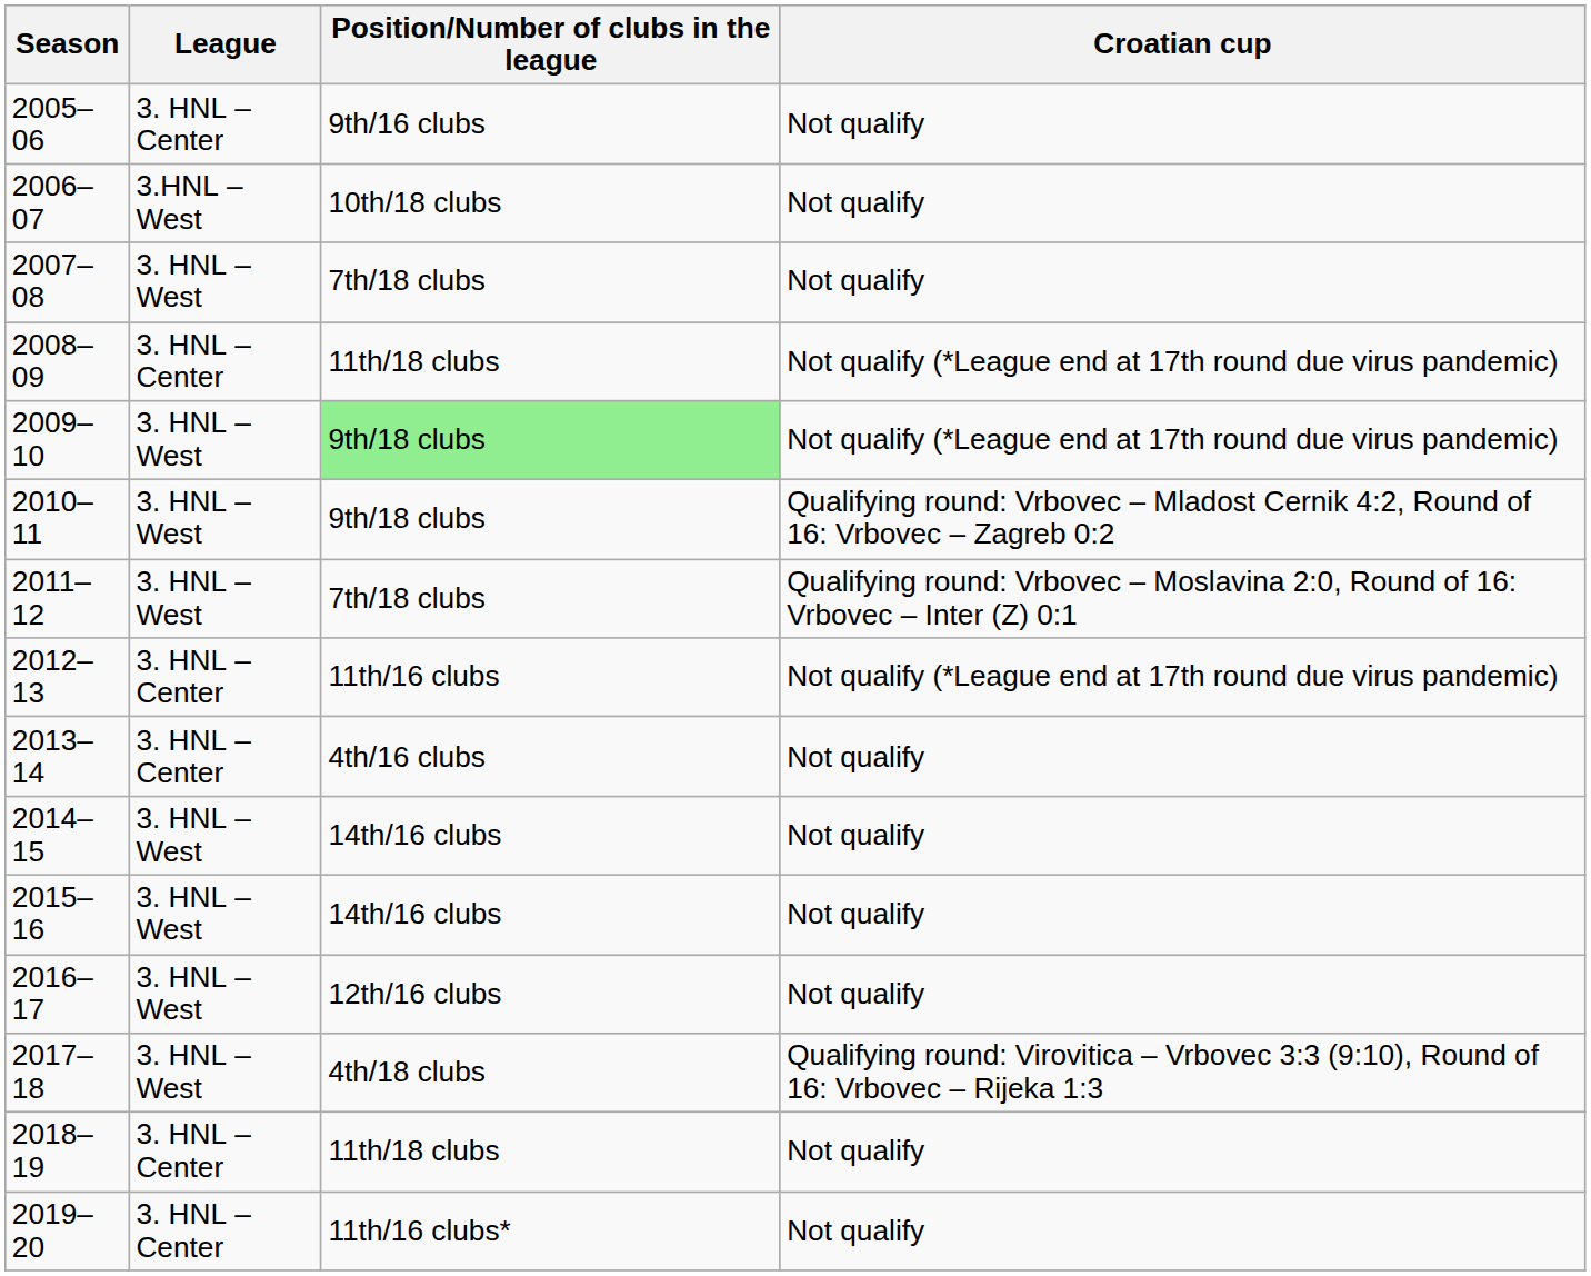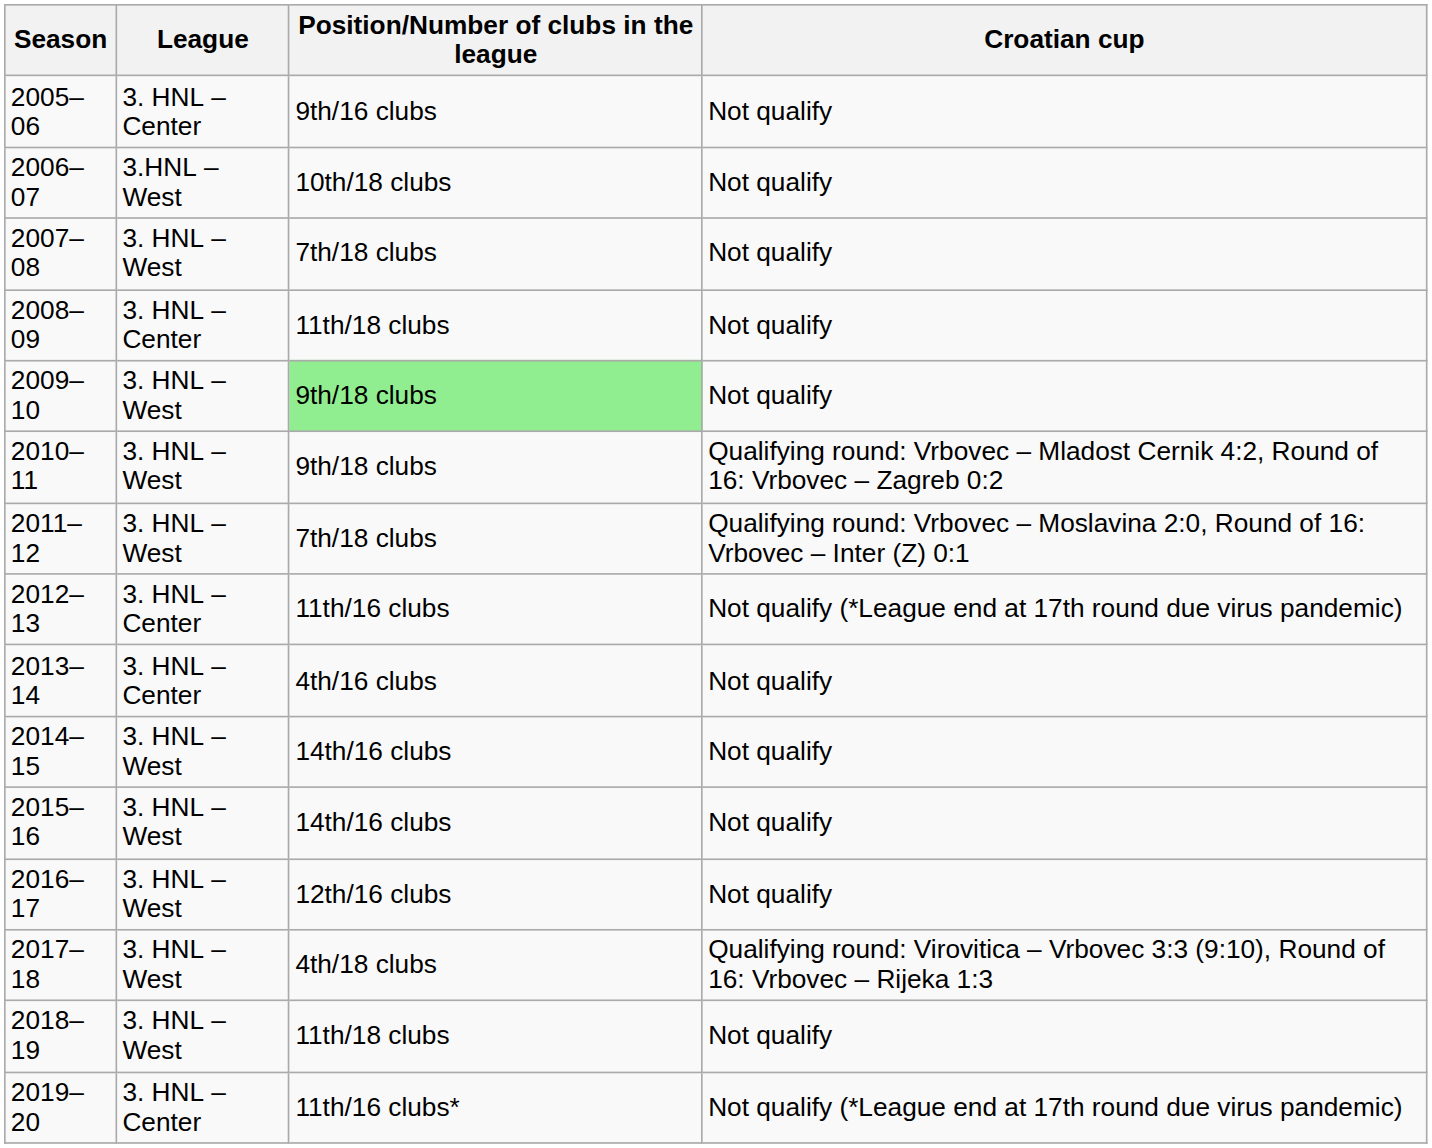 <table class="wikitable">
 <tr>
 <th>Season</th>
 <th>League</th>
 <th>Position/Number of clubs in the league</th>
 <th>Croatian cup</th>
 </tr>
 <tr>
 <td>2005–06</td>
 <td>3. HNL – Center</td>
 <td>9th/16 clubs</td>
 <td>Not qualify</td>
 </tr>
 <tr>
 <td>2006–07</td>
 <td>3.HNL – West</td>
 <td>10th/18 clubs</td>
 <td>Not qualify</td>
 </tr>
 <tr>
 <td>2007–08</td>
 <td>3. HNL – West</td>
 <td>7th/18 clubs</td>
 <td>Not qualify</td>
 </tr>
 <tr>
 <td>2008–09</td>
 <td>3. HNL – Center</td>
 <td>11th/18 clubs</td>
-<td>Not qualify (*League end at 17th round due virus pandemic)</td>
+<td>Not qualify</td>
 </tr>
 <tr>
 <td>2009–10</td>
 <td>3. HNL – West</td>
 <td style="background: lightgreen;">9th/18 clubs</td>
-<td>Not qualify (*League end at 17th round due virus pandemic)</td>
+<td>Not qualify</td>
 </tr>
 <tr>
 <td>2010–11</td>
 <td>3. HNL – West</td>
 <td>9th/18 clubs</td>
 <td>Qualifying round: Vrbovec – Mladost Cernik 4:2, Round of 16: Vrbovec – Zagreb 0:2</td>
 </tr>
 <tr>
 <td>2011–12</td>
 <td>3. HNL – West</td>
 <td>7th/18 clubs</td>
 <td>Qualifying round: Vrbovec – Moslavina 2:0, Round of 16: Vrbovec – Inter (Z) 0:1</td>
 </tr>
 <tr>
 <td>2012–13</td>
 <td>3. HNL – Center</td>
 <td>11th/16 clubs</td>
 <td>Not qualify (*League end at 17th round due virus pandemic)</td>
 </tr>
 <tr>
 <td>2013–14</td>
 <td>3. HNL – Center</td>
 <td>4th/16 clubs</td>
 <td>Not qualify</td>
 </tr>
 <tr>
 <td>2014–15</td>
 <td>3. HNL – West</td>
 <td>14th/16 clubs</td>
 <td>Not qualify</td>
 </tr>
 <tr>
 <td>2015–16</td>
 <td>3. HNL – West</td>
 <td>14th/16 clubs</td>
 <td>Not qualify</td>
 </tr>
 <tr>
 <td>2016–17</td>
 <td>3. HNL – West</td>
 <td>12th/16 clubs</td>
 <td>Not qualify</td>
 </tr>
 <tr>
 <td>2017–18</td>
 <td>3. HNL – West</td>
 <td>4th/18 clubs</td>
 <td>Qualifying round: Virovitica – Vrbovec 3:3 (9:10), Round of 16: Vrbovec – Rijeka 1:3</td>
 </tr>
 <tr>
 <td>2018–19</td>
-<td>3. HNL – Center</td>
+<td>3. HNL – West</td>
 <td>11th/18 clubs</td>
 <td>Not qualify</td>
 </tr>
 <tr>
 <td>2019–20</td>
 <td>3. HNL – Center</td>
 <td>11th/16 clubs*</td>
-<td>Not qualify</td>
+<td>Not qualify (*League end at 17th round due virus pandemic)</td>
 </tr>
 </table>
